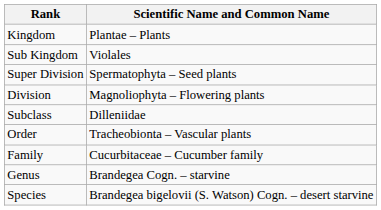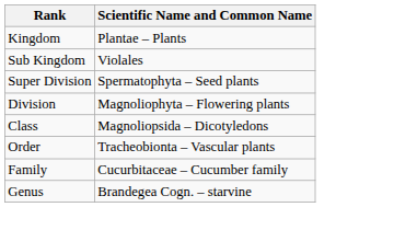 <table class="wikitable">
 <tr>
 <th>Rank</th>
 <th>Scientific Name and Common Name</th>
 </tr>
 <tr>
 <td>Kingdom</td>
 <td>Plantae – Plants</td>
 </tr>
 <tr>
 <td>Sub Kingdom</td>
 <td>Violales</td>
 </tr>
 <tr>
 <td>Super Division</td>
 <td>Spermatophyta – Seed plants</td>
 </tr>
 <tr>
 <td>Division</td>
 <td>Magnoliophyta – Flowering plants</td>
 </tr>
 <tr>
-<td>Subclass</td>
-<td>Dilleniidae</td>
+<td>Class</td>
+<td>Magnoliopsida – Dicotyledons</td>
 </tr>
 <tr>
 <td>Order</td>
 <td>Tracheobionta – Vascular plants</td>
 </tr>
 <tr>
 <td>Family</td>
 <td>Cucurbitaceae – Cucumber family</td>
 </tr>
 <tr>
 <td>Genus</td>
 <td>Brandegea Cogn. – starvine</td>
 </tr>
-<tr>
-<td>Species</td>
-<td>Brandegea bigelovii (S. Watson) Cogn. – desert starvine</td>
-</tr>
 </table>
